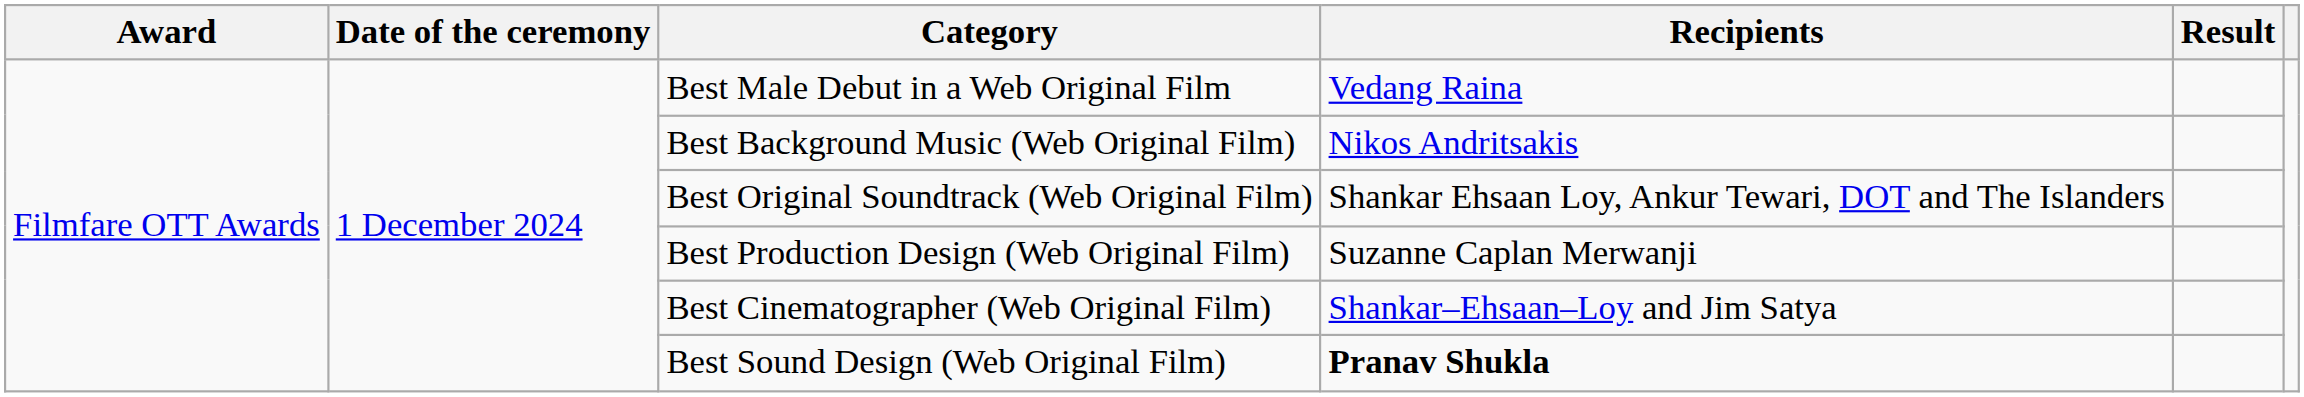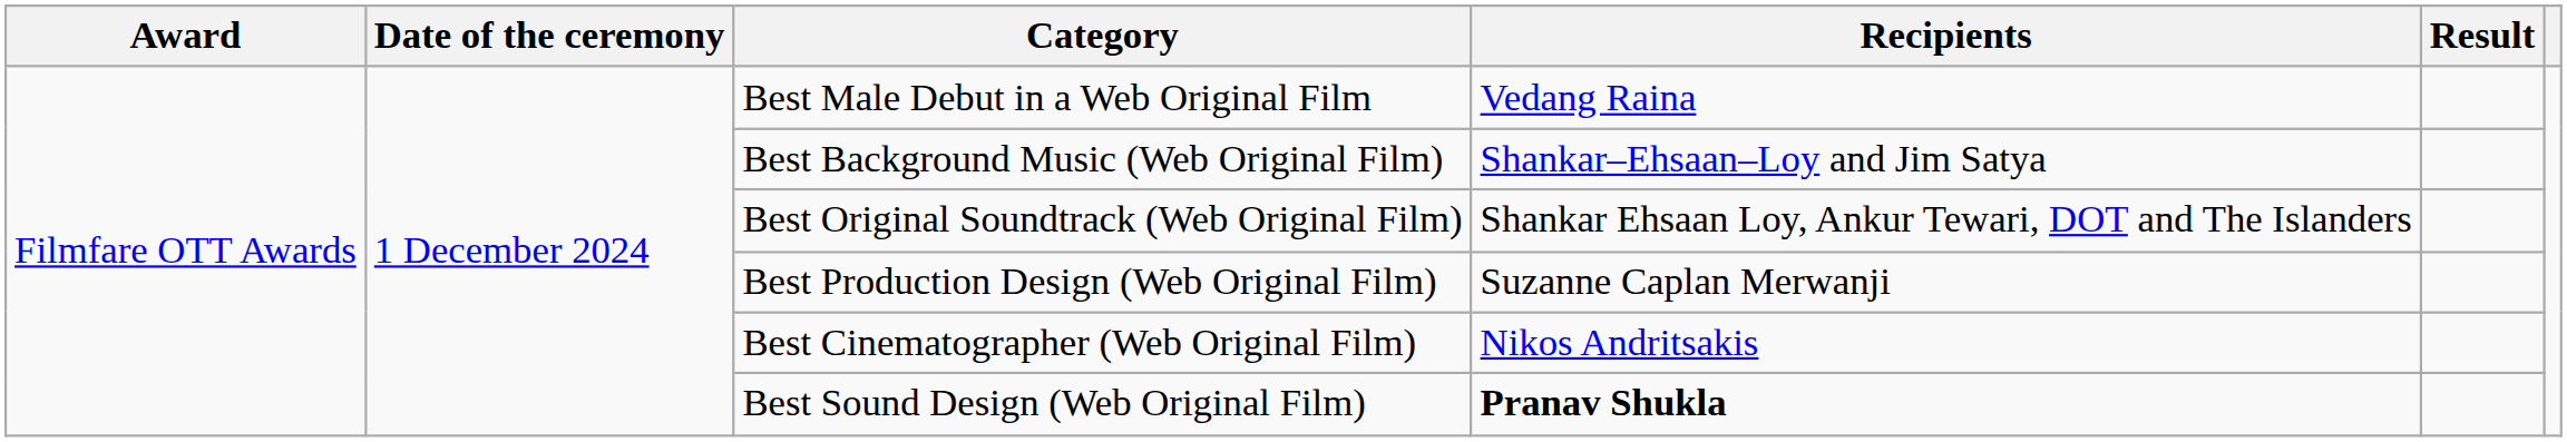 <table class="wikitable plainrowheaders sortable">
 <tr>
 <th scope="col">Award</th>
 <th scope="col">Date of the ceremony</th>
 <th scope="col">Category</th>
 <th scope="col">Recipients</th>
 <th scope="col">Result</th>
 <th scope="col" class="unsortable"></th>
 </tr>
 <tr>
 <td rowspan="6"><a href='#'>Filmfare OTT Awards</a></td>
 <td rowspan="6"><a href='#'>1 December 2024</a></td>
 <td>Best Male Debut in a Web Original Film</td>
 <td><a href='#'>Vedang Raina</a></td>
 <td></td>
 <td rowspan="6"></td>
 </tr>
 <tr>
 <td>Best Background Music (Web Original Film)</td>
-<td><a href='#'>Nikos Andritsakis</a></td>
+<td><a href='#'>Shankar–Ehsaan–Loy</a> and Jim Satya</td>
 <td></td>
 </tr>
 <tr>
 <td>Best Original Soundtrack (Web Original Film)</td>
 <td>Shankar Ehsaan Loy, Ankur Tewari, <a href='#'>DOT</a> and The Islanders</td>
 <td></td>
 </tr>
 <tr>
 <td>Best Production Design (Web Original Film)</td>
 <td>Suzanne Caplan Merwanji</td>
 <td></td>
 </tr>
 <tr>
 <td>Best Cinematographer (Web Original Film)</td>
-<td><a href='#'>Shankar–Ehsaan–Loy</a> and Jim Satya</td>
+<td><a href='#'>Nikos Andritsakis</a></td>
 <td></td>
 </tr>
 <tr>
 <td>Best Sound Design (Web Original Film)</td>
 <td><strong>Pranav Shukla</strong></td>
 <td></td>
 </tr>
 </table>
